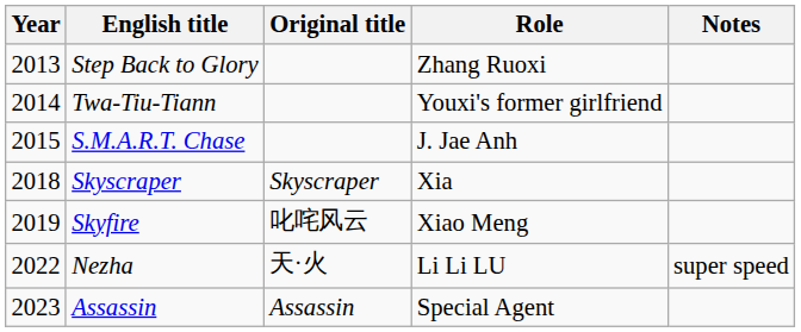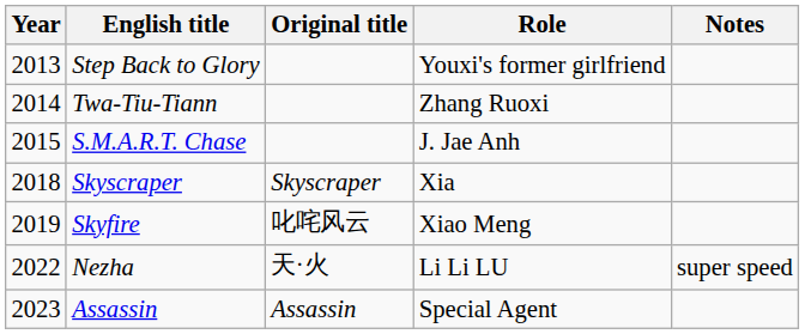 <table class="wikitable sortable">
 <tr>
 <th>Year</th>
 <th>English title</th>
 <th>Original title</th>
 <th>Role</th>
 <th class="unsortable">Notes</th>
 </tr>
 <tr>
 <td>2013</td>
 <td><em>Step Back to Glory</em></td>
 <td></td>
-<td>Zhang Ruoxi</td>
+<td>Youxi's former girlfriend</td>
 <td></td>
 </tr>
 <tr>
 <td>2014</td>
 <td><em>Twa-Tiu-Tiann</em></td>
 <td></td>
-<td>Youxi's former girlfriend</td>
+<td>Zhang Ruoxi</td>
 <td></td>
 </tr>
 <tr>
 <td>2015</td>
 <td><em><a href='#'>S.M.A.R.T. Chase</a></em></td>
 <td></td>
 <td>J. Jae Anh</td>
 <td></td>
 </tr>
 <tr>
 <td>2018</td>
 <td><em><a href='#'>Skyscraper</a></em></td>
 <td><em>Skyscraper</em></td>
 <td>Xia</td>
 <td></td>
 </tr>
 <tr>
 <td>2019</td>
 <td><em><a href='#'>Skyfire</a></em></td>
 <td>叱咤风云</td>
 <td>Xiao Meng</td>
 <td></td>
 </tr>
 <tr>
 <td>2022</td>
 <td><em>Nezha</em></td>
 <td>天·火</td>
 <td>Li Li LU</td>
 <td>super speed</td>
 </tr>
 <tr>
 <td>2023</td>
 <td><em><a href='#'>Assassin</a></em></td>
 <td><em>Assassin</em></td>
 <td>Special Agent</td>
 <td></td>
 </tr>
 </table>
